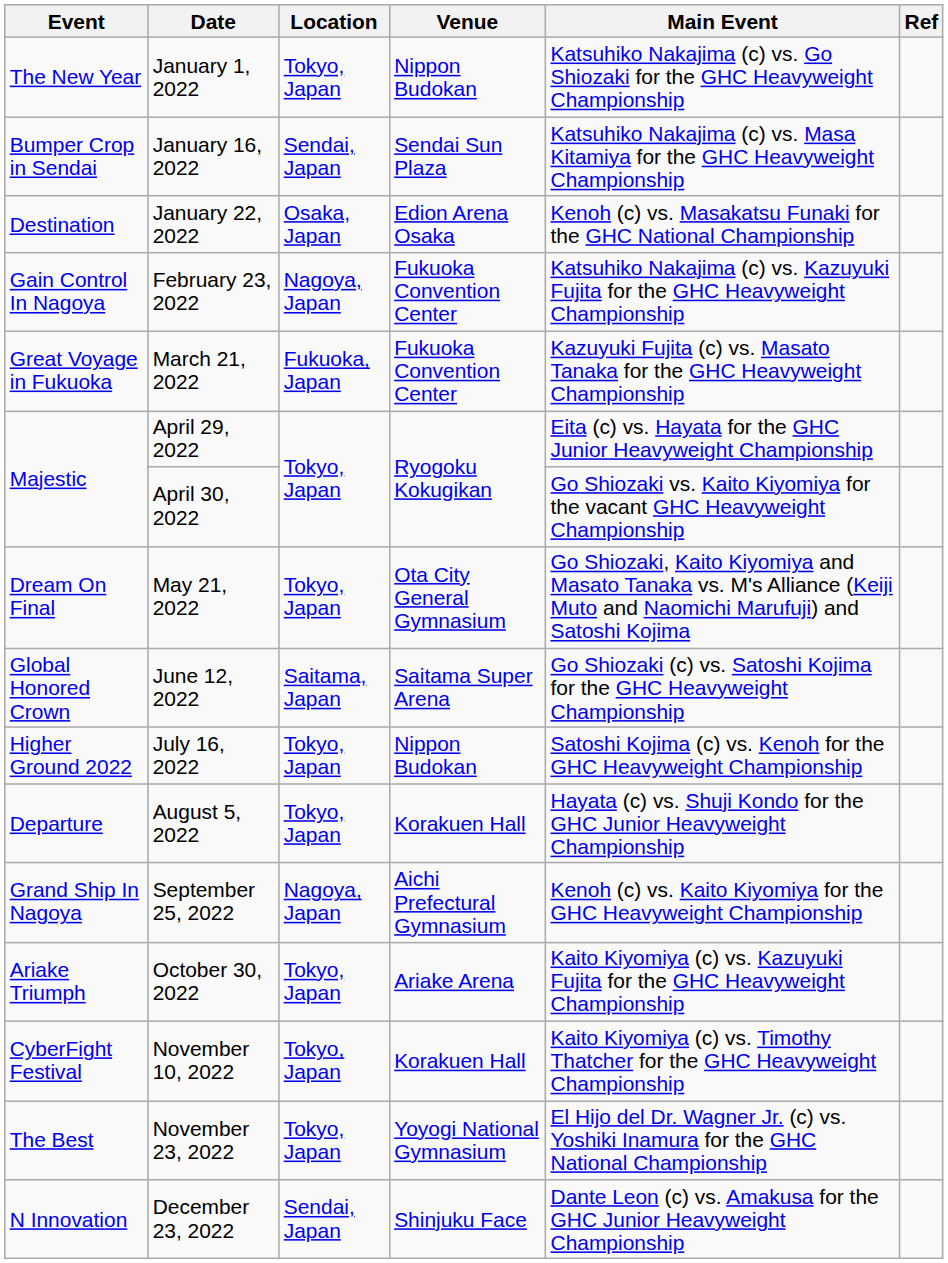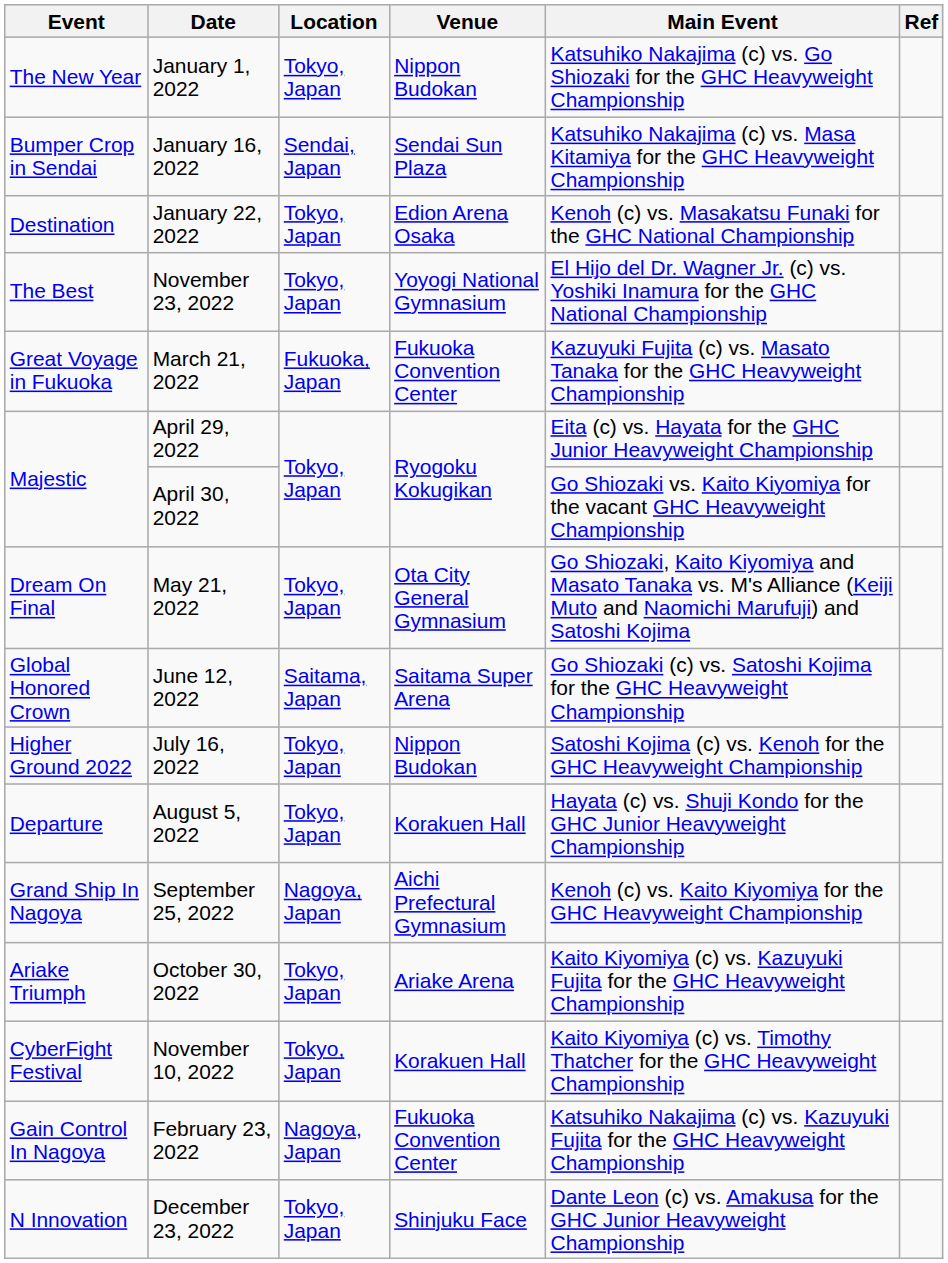 <table class="wikitable" style="font-size:85%;">
 <tr>
 <th>Event</th>
 <th>Date</th>
 <th>Location</th>
 <th>Venue</th>
 <th>Main Event</th>
 <th>Ref</th>
 </tr>
 <tr>
 <td><a href='#'>The New Year</a></td>
 <td>January 1, 2022</td>
 <td><a href='#'>Tokyo, Japan</a></td>
 <td><a href='#'>Nippon Budokan</a></td>
 <td><a href='#'>Katsuhiko Nakajima</a> (c) vs. <a href='#'>Go Shiozaki</a> for the <a href='#'>GHC Heavyweight Championship</a></td>
 <td></td>
 </tr>
 <tr>
 <td><a href='#'>Bumper Crop in Sendai</a></td>
 <td>January 16, 2022</td>
 <td><a href='#'>Sendai, Japan</a></td>
 <td><a href='#'>Sendai Sun Plaza</a></td>
 <td><a href='#'>Katsuhiko Nakajima</a> (c) vs. <a href='#'>Masa Kitamiya</a> for the <a href='#'>GHC Heavyweight Championship</a></td>
 <td></td>
 </tr>
 <tr>
 <td><a href='#'>Destination</a></td>
 <td>January 22, 2022</td>
-<td><a href='#'>Osaka, Japan</a></td>
+<td><a href='#'>Tokyo, Japan</a></td>
 <td><a href='#'>Edion Arena Osaka</a></td>
 <td><a href='#'>Kenoh</a> (c) vs. <a href='#'>Masakatsu Funaki</a> for the <a href='#'>GHC National Championship</a></td>
 <td></td>
 </tr>
 <tr>
-<td><a href='#'>Gain Control In Nagoya</a></td>
-<td>February 23, 2022</td>
-<td><a href='#'>Nagoya, Japan</a></td>
-<td><a href='#'>Fukuoka Convention Center</a></td>
-<td><a href='#'>Katsuhiko Nakajima</a> (c) vs. <a href='#'>Kazuyuki Fujita</a> for the <a href='#'>GHC Heavyweight Championship</a></td>
+<td><a href='#'>The Best</a></td>
+<td>November 23, 2022</td>
+<td><a href='#'>Tokyo, Japan</a></td>
+<td><a href='#'>Yoyogi National Gymnasium</a></td>
+<td><a href='#'>El Hijo del Dr. Wagner Jr.</a> (c) vs. <a href='#'>Yoshiki Inamura</a> for the <a href='#'>GHC National Championship</a></td>
 <td></td>
 </tr>
 <tr>
 <td><a href='#'>Great Voyage in Fukuoka</a></td>
 <td>March 21, 2022</td>
 <td><a href='#'>Fukuoka, Japan</a></td>
 <td><a href='#'>Fukuoka Convention Center</a></td>
 <td><a href='#'>Kazuyuki Fujita</a> (c) vs. <a href='#'>Masato Tanaka</a> for the <a href='#'>GHC Heavyweight Championship</a></td>
 <td></td>
 </tr>
 <tr>
 <td rowspan="2"><a href='#'>Majestic</a></td>
 <td>April 29, 2022</td>
 <td rowspan="2"><a href='#'>Tokyo, Japan</a></td>
 <td rowspan="2"><a href='#'>Ryogoku Kokugikan</a></td>
 <td><a href='#'>Eita</a> (c) vs. <a href='#'>Hayata</a> for the <a href='#'>GHC Junior Heavyweight Championship</a></td>
 <td></td>
 </tr>
 <tr>
 <td>April 30, 2022</td>
 <td><a href='#'>Go Shiozaki</a> vs. <a href='#'>Kaito Kiyomiya</a> for the vacant <a href='#'>GHC Heavyweight Championship</a></td>
 <td></td>
 </tr>
 <tr>
 <td><a href='#'>Dream On Final</a></td>
 <td>May 21, 2022</td>
 <td><a href='#'>Tokyo, Japan</a></td>
 <td><a href='#'>Ota City General Gymnasium</a></td>
 <td><a href='#'>Go Shiozaki</a>, <a href='#'>Kaito Kiyomiya</a> and <a href='#'>Masato Tanaka</a> vs. M's Alliance (<a href='#'>Keiji Muto</a> and <a href='#'>Naomichi Marufuji</a>) and <a href='#'>Satoshi Kojima</a></td>
 <td></td>
 </tr>
 <tr>
 <td><a href='#'>Global Honored Crown</a></td>
 <td>June 12, 2022</td>
 <td><a href='#'>Saitama, Japan</a></td>
 <td><a href='#'>Saitama Super Arena</a></td>
 <td><a href='#'>Go Shiozaki</a> (c) vs. <a href='#'>Satoshi Kojima</a> for the <a href='#'>GHC Heavyweight Championship</a></td>
 <td></td>
 </tr>
 <tr>
 <td><a href='#'>Higher Ground 2022</a></td>
 <td>July 16, 2022</td>
 <td><a href='#'>Tokyo, Japan</a></td>
 <td><a href='#'>Nippon Budokan</a></td>
 <td><a href='#'>Satoshi Kojima</a> (c) vs. <a href='#'>Kenoh</a> for the <a href='#'>GHC Heavyweight Championship</a></td>
 <td></td>
 </tr>
 <tr>
 <td><a href='#'>Departure</a></td>
 <td>August 5, 2022</td>
 <td><a href='#'>Tokyo, Japan</a></td>
 <td><a href='#'>Korakuen Hall</a></td>
 <td><a href='#'>Hayata</a> (c) vs. <a href='#'>Shuji Kondo</a> for the <a href='#'>GHC Junior Heavyweight Championship</a></td>
 <td></td>
 </tr>
 <tr>
 <td><a href='#'>Grand Ship In Nagoya</a></td>
 <td>September 25, 2022</td>
 <td><a href='#'>Nagoya, Japan</a></td>
 <td><a href='#'>Aichi Prefectural Gymnasium</a></td>
 <td><a href='#'>Kenoh</a> (c) vs. <a href='#'>Kaito Kiyomiya</a> for the <a href='#'>GHC Heavyweight Championship</a></td>
 <td></td>
 </tr>
 <tr>
 <td><a href='#'>Ariake Triumph</a></td>
 <td>October 30, 2022</td>
 <td><a href='#'>Tokyo, Japan</a></td>
 <td><a href='#'>Ariake Arena</a></td>
 <td><a href='#'>Kaito Kiyomiya</a> (c) vs. <a href='#'>Kazuyuki Fujita</a> for the <a href='#'>GHC Heavyweight Championship</a></td>
 <td></td>
 </tr>
 <tr>
 <td><a href='#'>CyberFight Festival</a></td>
 <td>November 10, 2022</td>
 <td><a href='#'>Tokyo, Japan</a></td>
 <td><a href='#'>Korakuen Hall</a></td>
 <td><a href='#'>Kaito Kiyomiya</a> (c) vs. <a href='#'>Timothy Thatcher</a> for the <a href='#'>GHC Heavyweight Championship</a></td>
 <td></td>
 </tr>
 <tr>
-<td><a href='#'>The Best</a></td>
-<td>November 23, 2022</td>
-<td><a href='#'>Tokyo, Japan</a></td>
-<td><a href='#'>Yoyogi National Gymnasium</a></td>
-<td><a href='#'>El Hijo del Dr. Wagner Jr.</a> (c) vs. <a href='#'>Yoshiki Inamura</a> for the <a href='#'>GHC National Championship</a></td>
+<td><a href='#'>Gain Control In Nagoya</a></td>
+<td>February 23, 2022</td>
+<td><a href='#'>Nagoya, Japan</a></td>
+<td><a href='#'>Fukuoka Convention Center</a></td>
+<td><a href='#'>Katsuhiko Nakajima</a> (c) vs. <a href='#'>Kazuyuki Fujita</a> for the <a href='#'>GHC Heavyweight Championship</a></td>
 <td></td>
 </tr>
 <tr>
 <td><a href='#'>N Innovation</a></td>
 <td>December 23, 2022</td>
-<td><a href='#'>Sendai, Japan</a></td>
+<td><a href='#'>Tokyo, Japan</a></td>
 <td><a href='#'>Shinjuku Face</a></td>
 <td><a href='#'>Dante Leon</a> (c) vs. <a href='#'>Amakusa</a> for the <a href='#'>GHC Junior Heavyweight Championship</a></td>
 <td></td>
 </tr>
 </table>
